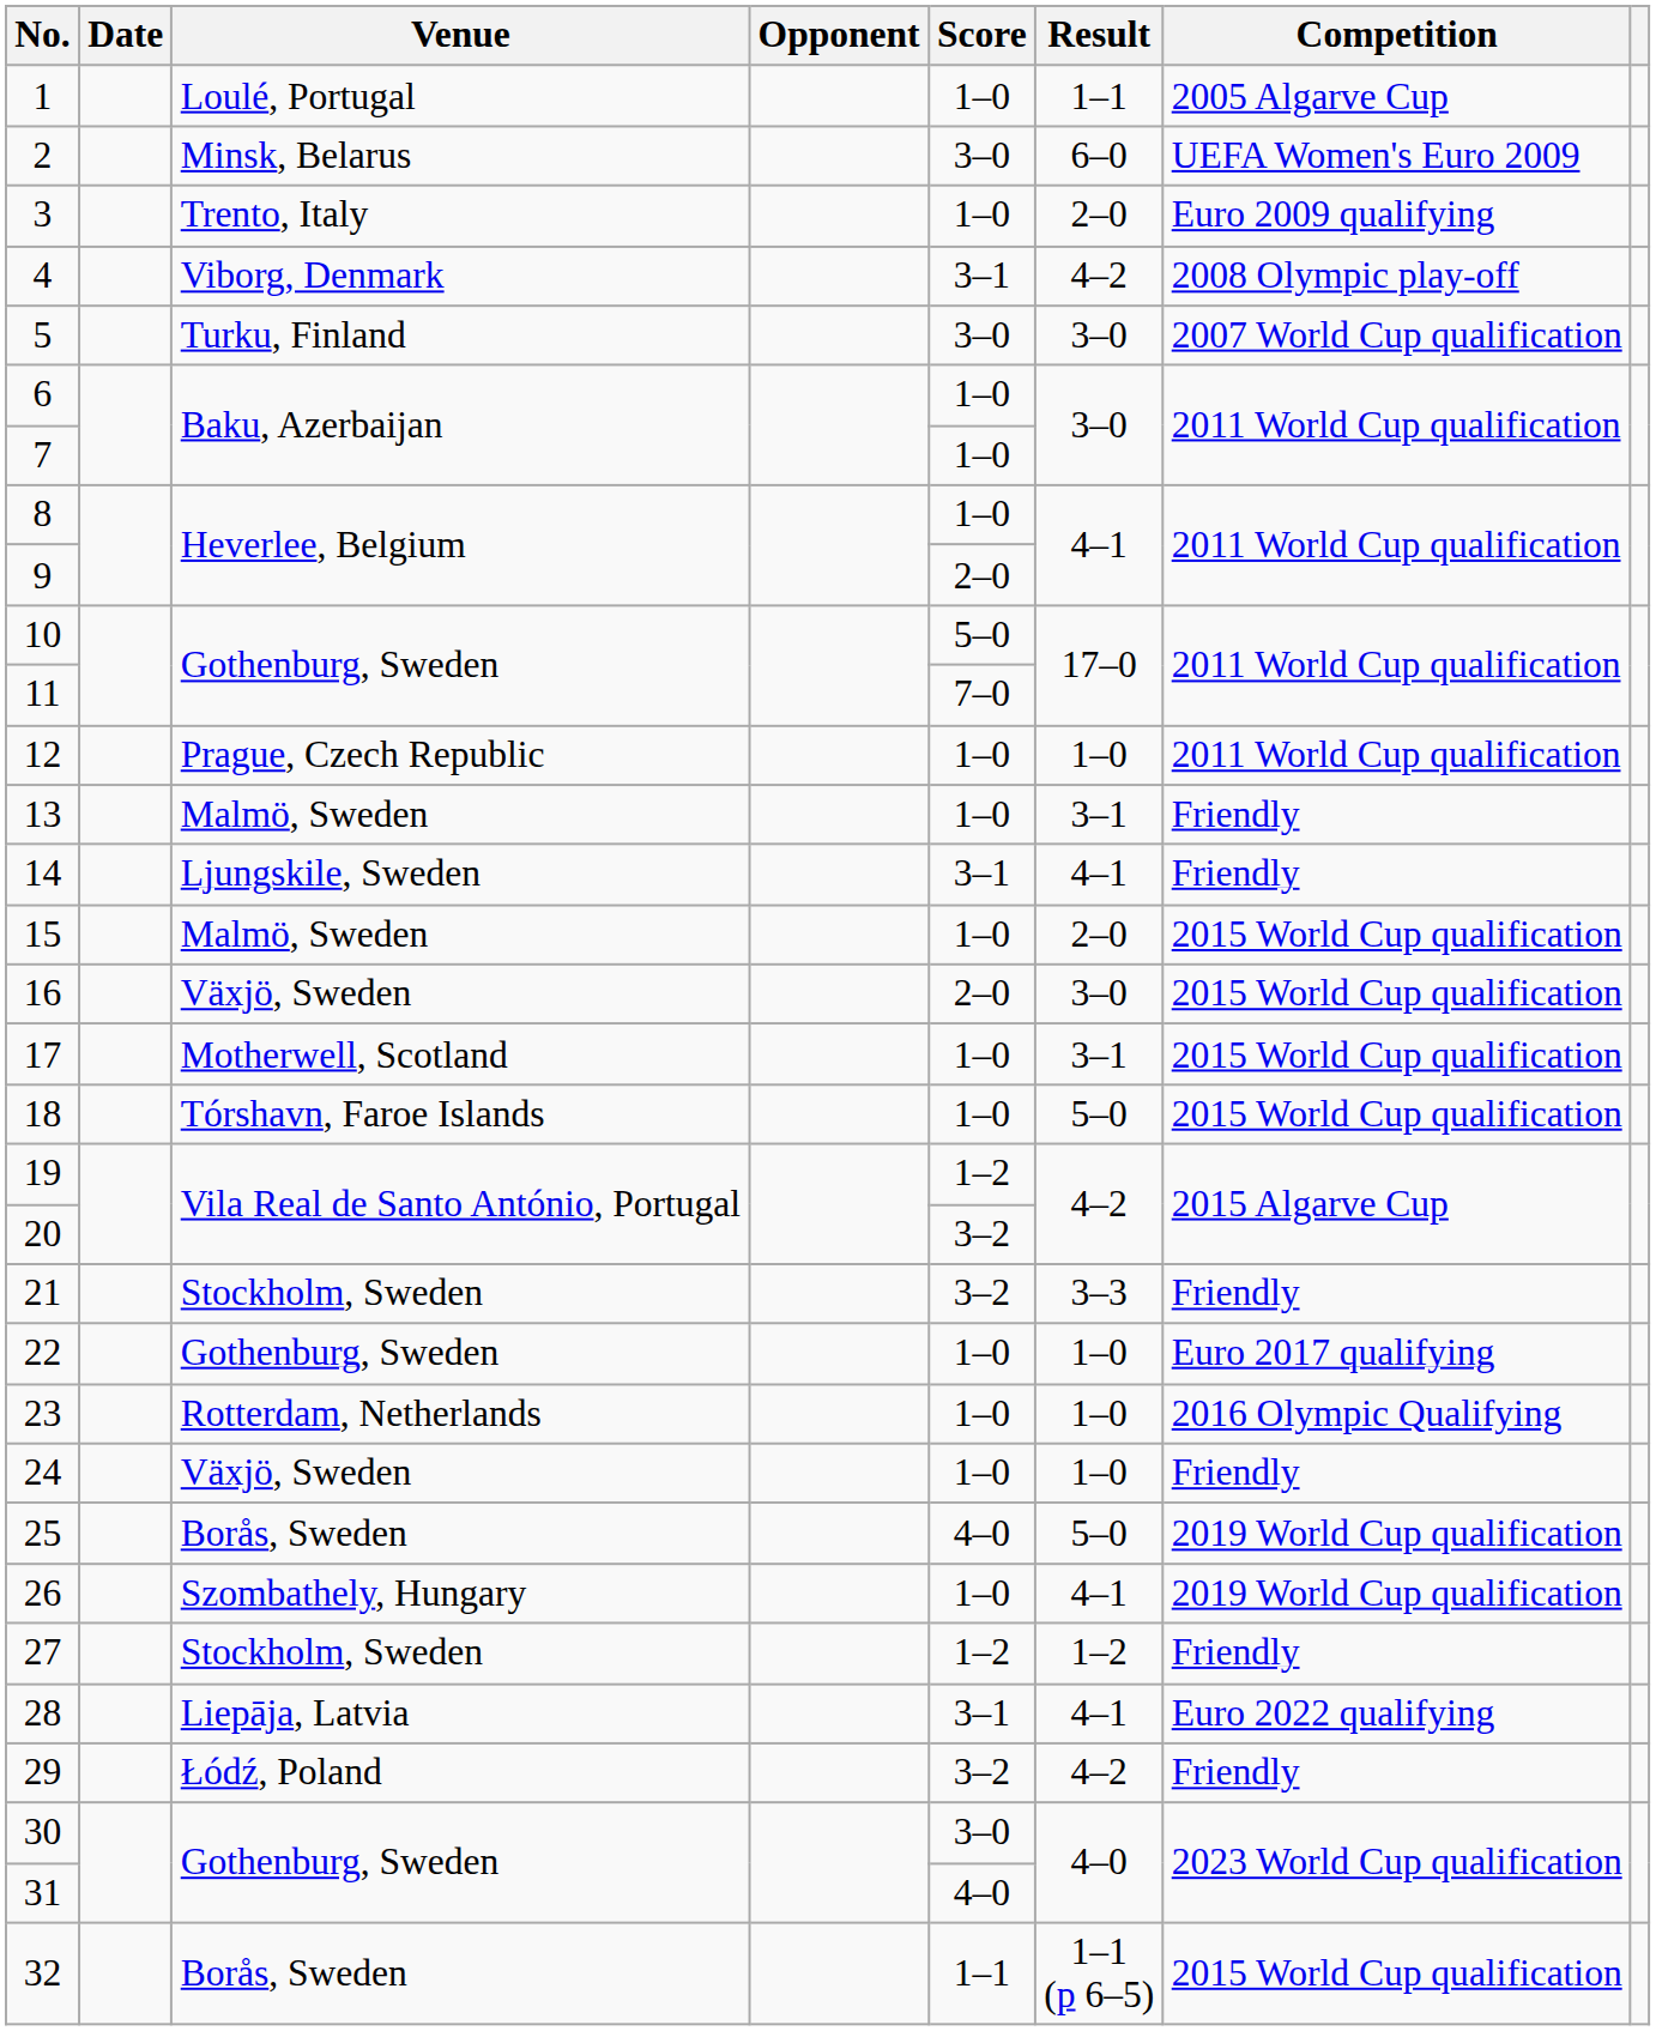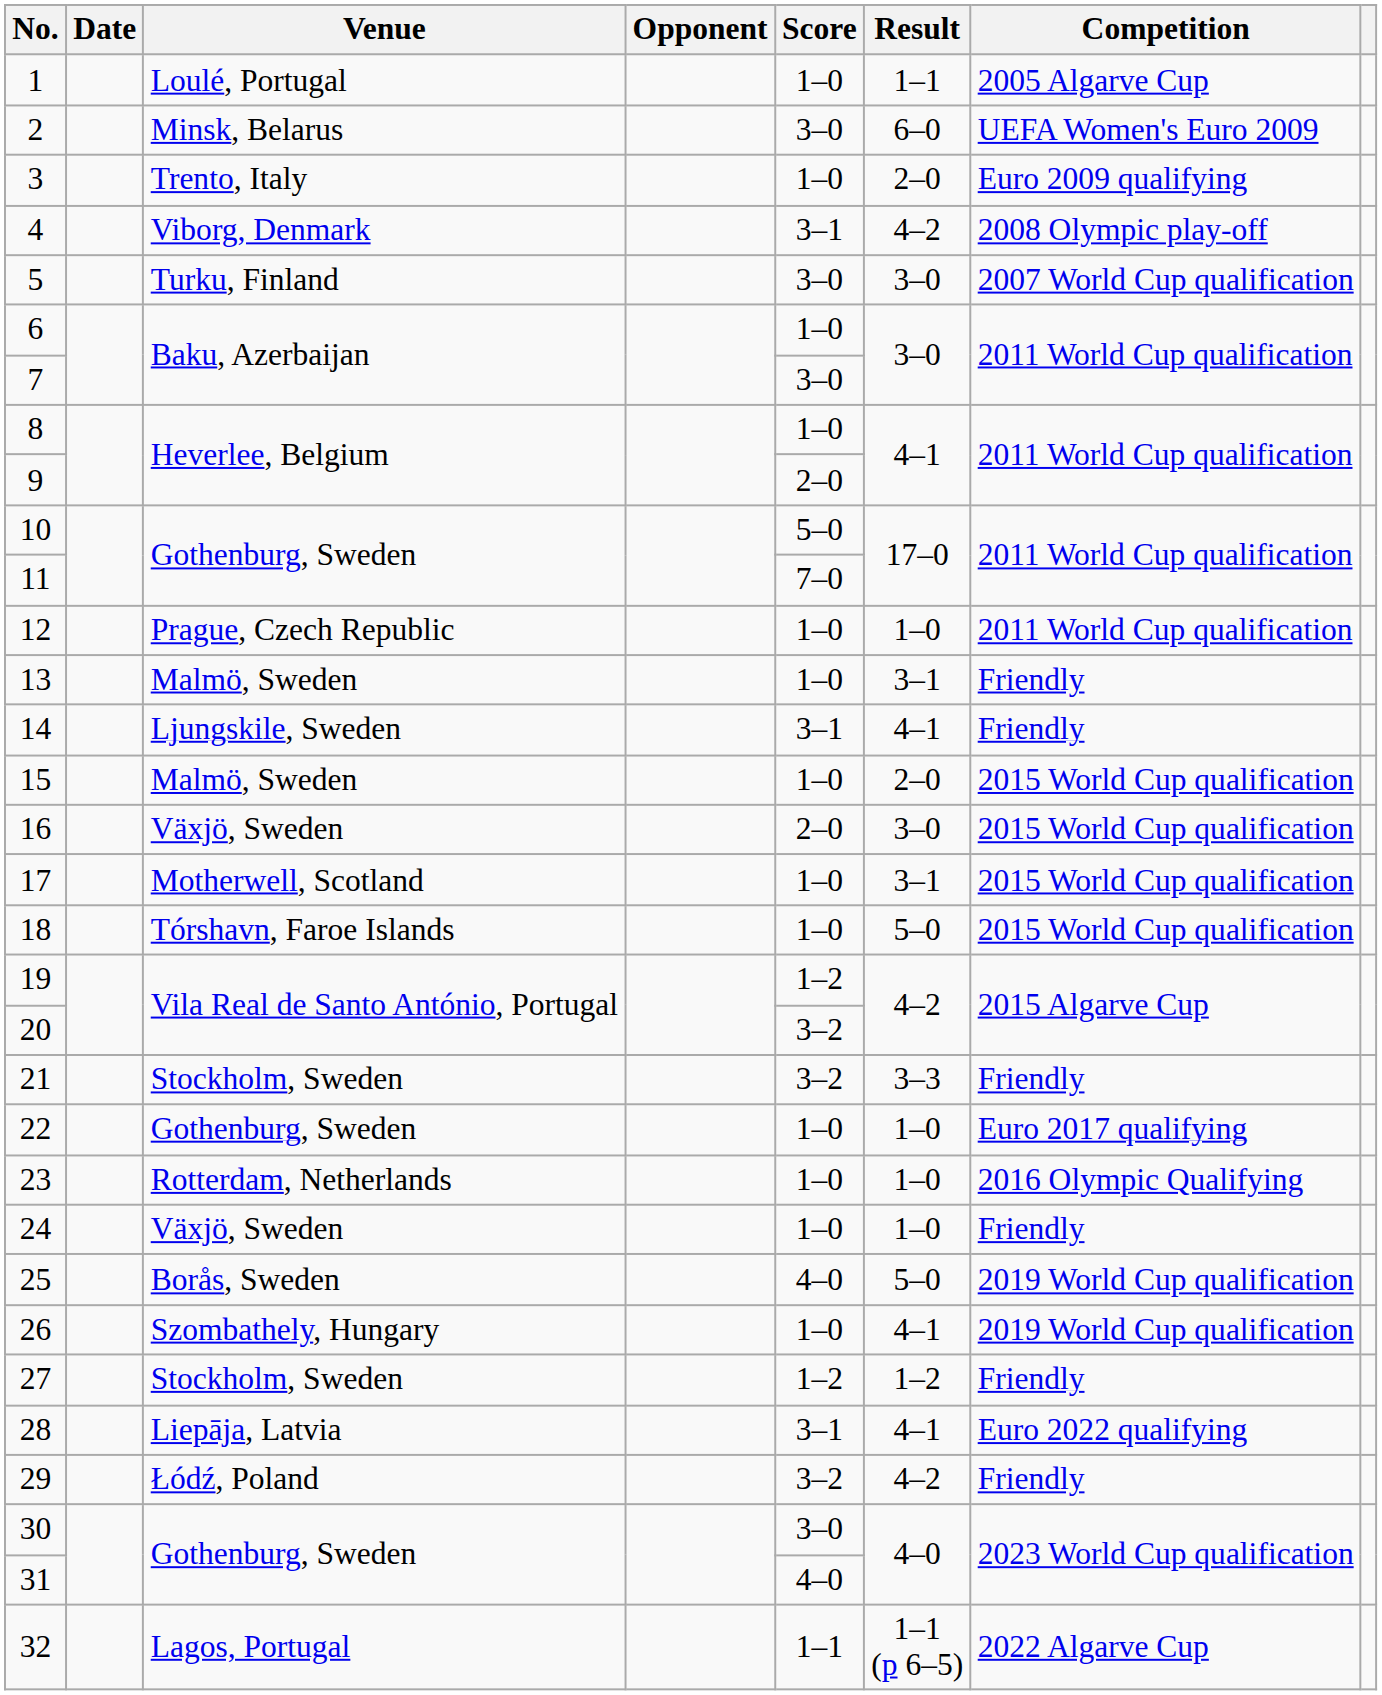 <table class="wikitable sortable">
 <tr>
 <th scope="col">No.</th>
 <th scope="col">Date</th>
 <th scope="col">Venue</th>
 <th scope="col">Opponent</th>
 <th scope="col">Score</th>
 <th scope="col">Result</th>
 <th scope="col">Competition</th>
 <th scope="col" class="unsortable"></th>
 </tr>
 <tr>
 <td style="text-align:center">1</td>
 <td></td>
 <td><a href='#'>Loulé</a>, Portugal</td>
 <td></td>
 <td style="text-align:center">1–0</td>
 <td style="text-align:center">1–1</td>
 <td><a href='#'>2005 Algarve Cup</a></td>
 <td></td>
 </tr>
 <tr>
 <td style="text-align:center">2</td>
 <td></td>
 <td><a href='#'>Minsk</a>, Belarus</td>
 <td></td>
 <td style="text-align:center">3–0</td>
 <td style="text-align:center">6–0</td>
 <td><a href='#'>UEFA Women's Euro 2009</a></td>
 <td></td>
 </tr>
 <tr>
 <td style="text-align:center">3</td>
 <td></td>
 <td><a href='#'>Trento</a>, Italy</td>
 <td></td>
 <td style="text-align:center">1–0</td>
 <td style="text-align:center">2–0</td>
 <td><a href='#'>Euro 2009 qualifying</a></td>
 <td></td>
 </tr>
 <tr>
 <td style="text-align:center">4</td>
 <td></td>
 <td><a href='#'>Viborg, Denmark</a></td>
 <td></td>
 <td style="text-align:center">3–1</td>
 <td style="text-align:center">4–2</td>
 <td><a href='#'>2008 Olympic play-off</a></td>
 <td></td>
 </tr>
 <tr>
 <td style="text-align:center">5</td>
 <td></td>
 <td><a href='#'>Turku</a>, Finland</td>
 <td></td>
 <td style="text-align:center">3–0</td>
 <td style="text-align:center">3–0</td>
 <td><a href='#'>2007 World Cup qualification</a></td>
 <td></td>
 </tr>
 <tr>
 <td style="text-align:center">6</td>
 <td rowspan="2"></td>
 <td rowspan="2"><a href='#'>Baku</a>, Azerbaijan</td>
 <td rowspan="2"></td>
 <td style="text-align:center">1–0</td>
 <td rowspan="2" style="text-align:center">3–0</td>
 <td rowspan="2"><a href='#'>2011 World Cup qualification</a></td>
 <td rowspan="2"></td>
 </tr>
 <tr>
 <td style="text-align:center">7</td>
-<td style="text-align:center">1–0</td>
+<td style="text-align:center">3–0</td>
 </tr>
 <tr>
 <td style="text-align:center">8</td>
 <td rowspan="2"></td>
 <td rowspan="2"><a href='#'>Heverlee</a>, Belgium</td>
 <td rowspan="2"></td>
 <td style="text-align:center">1–0</td>
 <td rowspan="2" style="text-align:center">4–1</td>
 <td rowspan="2"><a href='#'>2011 World Cup qualification</a></td>
 <td rowspan="2"></td>
 </tr>
 <tr>
 <td style="text-align:center">9</td>
 <td style="text-align:center">2–0</td>
 </tr>
 <tr>
 <td style="text-align:center">10</td>
 <td rowspan="2"></td>
 <td rowspan="2"><a href='#'>Gothenburg</a>, Sweden</td>
 <td rowspan="2"></td>
 <td style="text-align:center">5–0</td>
 <td rowspan="2" style="text-align:center">17–0</td>
 <td rowspan="2"><a href='#'>2011 World Cup qualification</a></td>
 <td rowspan="2"></td>
 </tr>
 <tr>
 <td style="text-align:center">11</td>
 <td style="text-align:center">7–0</td>
 </tr>
 <tr>
 <td style="text-align:center">12</td>
 <td></td>
 <td><a href='#'>Prague</a>, Czech Republic</td>
 <td></td>
 <td style="text-align:center">1–0</td>
 <td style="text-align:center">1–0</td>
 <td><a href='#'>2011 World Cup qualification</a></td>
 <td></td>
 </tr>
 <tr>
 <td style="text-align:center">13</td>
 <td></td>
 <td><a href='#'>Malmö</a>, Sweden</td>
 <td></td>
 <td style="text-align:center">1–0</td>
 <td style="text-align:center">3–1</td>
 <td><a href='#'>Friendly</a></td>
 <td></td>
 </tr>
 <tr>
 <td style="text-align:center">14</td>
 <td></td>
 <td><a href='#'>Ljungskile</a>, Sweden</td>
 <td></td>
 <td style="text-align:center">3–1</td>
 <td style="text-align:center">4–1</td>
 <td><a href='#'>Friendly</a></td>
 <td></td>
 </tr>
 <tr>
 <td style="text-align:center">15</td>
 <td></td>
 <td><a href='#'>Malmö</a>, Sweden</td>
 <td></td>
 <td style="text-align:center">1–0</td>
 <td style="text-align:center">2–0</td>
 <td><a href='#'>2015 World Cup qualification</a></td>
 <td></td>
 </tr>
 <tr>
 <td style="text-align:center">16</td>
 <td></td>
 <td><a href='#'>Växjö</a>, Sweden</td>
 <td></td>
 <td style="text-align:center">2–0</td>
 <td style="text-align:center">3–0</td>
 <td><a href='#'>2015 World Cup qualification</a></td>
 <td></td>
 </tr>
 <tr>
 <td style="text-align:center">17</td>
 <td></td>
 <td><a href='#'>Motherwell</a>, Scotland</td>
 <td></td>
 <td style="text-align:center">1–0</td>
 <td style="text-align:center">3–1</td>
 <td><a href='#'>2015 World Cup qualification</a></td>
 <td></td>
 </tr>
 <tr>
 <td style="text-align:center">18</td>
 <td></td>
 <td><a href='#'>Tórshavn</a>, Faroe Islands</td>
 <td></td>
 <td style="text-align:center">1–0</td>
 <td style="text-align:center">5–0</td>
 <td><a href='#'>2015 World Cup qualification</a></td>
 <td></td>
 </tr>
 <tr>
 <td style="text-align:center">19</td>
 <td rowspan="2"></td>
 <td rowspan="2"><a href='#'>Vila Real de Santo António</a>, Portugal</td>
 <td rowspan="2"></td>
 <td style="text-align:center">1–2</td>
 <td rowspan="2" style="text-align:center">4–2</td>
 <td rowspan="2"><a href='#'>2015 Algarve Cup</a></td>
 <td rowspan="2"></td>
 </tr>
 <tr>
 <td style="text-align:center">20</td>
 <td style="text-align:center">3–2</td>
 </tr>
 <tr>
 <td style="text-align:center">21</td>
 <td></td>
 <td><a href='#'>Stockholm</a>, Sweden</td>
 <td></td>
 <td style="text-align:center">3–2</td>
 <td style="text-align:center">3–3</td>
 <td><a href='#'>Friendly</a></td>
 <td></td>
 </tr>
 <tr>
 <td style="text-align:center">22</td>
 <td></td>
 <td><a href='#'>Gothenburg</a>, Sweden</td>
 <td></td>
 <td style="text-align:center">1–0</td>
 <td style="text-align:center">1–0</td>
 <td><a href='#'>Euro 2017 qualifying</a></td>
 <td></td>
 </tr>
 <tr>
 <td style="text-align:center">23</td>
 <td></td>
 <td><a href='#'>Rotterdam</a>, Netherlands</td>
 <td></td>
 <td style="text-align:center">1–0</td>
 <td style="text-align:center">1–0</td>
 <td><a href='#'>2016 Olympic Qualifying</a></td>
 <td></td>
 </tr>
 <tr>
 <td style="text-align:center">24</td>
 <td></td>
 <td><a href='#'>Växjö</a>, Sweden</td>
 <td></td>
 <td style="text-align:center">1–0</td>
 <td style="text-align:center">1–0</td>
 <td><a href='#'>Friendly</a></td>
 <td></td>
 </tr>
 <tr>
 <td style="text-align:center">25</td>
 <td></td>
 <td><a href='#'>Borås</a>, Sweden</td>
 <td></td>
 <td style="text-align:center">4–0</td>
 <td style="text-align:center">5–0</td>
 <td><a href='#'>2019 World Cup qualification</a></td>
 <td></td>
 </tr>
 <tr>
 <td style="text-align:center">26</td>
 <td></td>
 <td><a href='#'>Szombathely</a>, Hungary</td>
 <td></td>
 <td style="text-align:center">1–0</td>
 <td style="text-align:center">4–1</td>
 <td><a href='#'>2019 World Cup qualification</a></td>
 <td></td>
 </tr>
 <tr>
 <td style="text-align:center">27</td>
 <td></td>
 <td><a href='#'>Stockholm</a>, Sweden</td>
 <td></td>
 <td style="text-align:center">1–2</td>
 <td style="text-align:center">1–2</td>
 <td><a href='#'>Friendly</a></td>
 <td></td>
 </tr>
 <tr>
 <td style="text-align:center">28</td>
 <td></td>
 <td><a href='#'>Liepāja</a>, Latvia</td>
 <td></td>
 <td style="text-align:center">3–1</td>
 <td style="text-align:center">4–1</td>
 <td><a href='#'>Euro 2022 qualifying</a></td>
 <td></td>
 </tr>
 <tr>
 <td style="text-align:center">29</td>
 <td></td>
 <td><a href='#'>Łódź</a>, Poland</td>
 <td></td>
 <td style="text-align:center">3–2</td>
 <td style="text-align:center">4–2</td>
 <td><a href='#'>Friendly</a></td>
 <td></td>
 </tr>
 <tr>
 <td style="text-align:center">30</td>
 <td rowspan="2"></td>
 <td rowspan="2"><a href='#'>Gothenburg</a>, Sweden</td>
 <td rowspan="2"></td>
 <td style="text-align:center">3–0</td>
 <td rowspan="2" style="text-align:center">4–0</td>
 <td rowspan="2"><a href='#'>2023 World Cup qualification</a></td>
 <td rowspan="2"></td>
 </tr>
 <tr>
 <td style="text-align:center">31</td>
 <td style="text-align:center">4–0</td>
 </tr>
 <tr>
 <td style="text-align:center">32</td>
 <td></td>
-<td><a href='#'>Borås</a>, Sweden</td>
+<td><a href='#'>Lagos, Portugal</a></td>
 <td></td>
 <td style="text-align:center">1–1</td>
 <td style="text-align:center">1–1<br>(<a href='#'>p</a> 6–5)</td>
-<td><a href='#'>2015 World Cup qualification</a></td>
+<td><a href='#'>2022 Algarve Cup</a></td>
 <td></td>
 </tr>
 </table>
